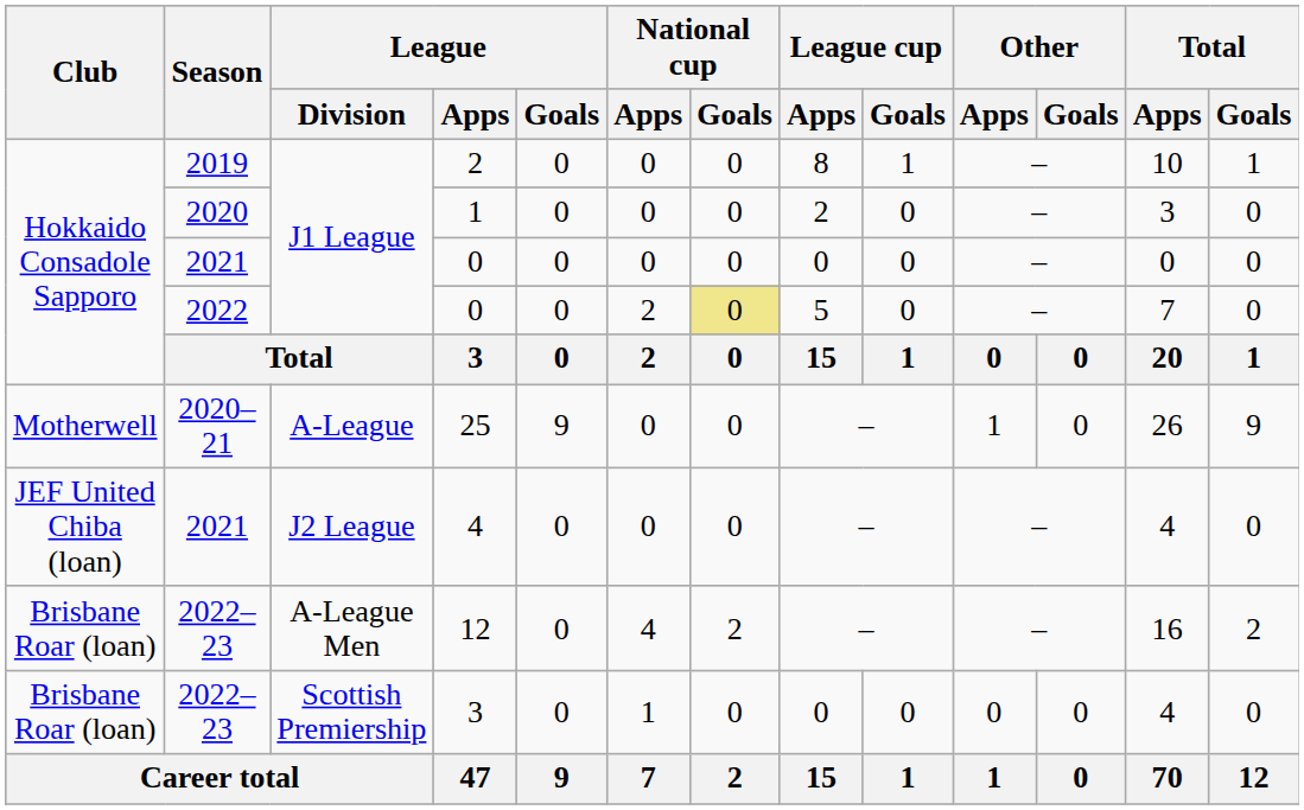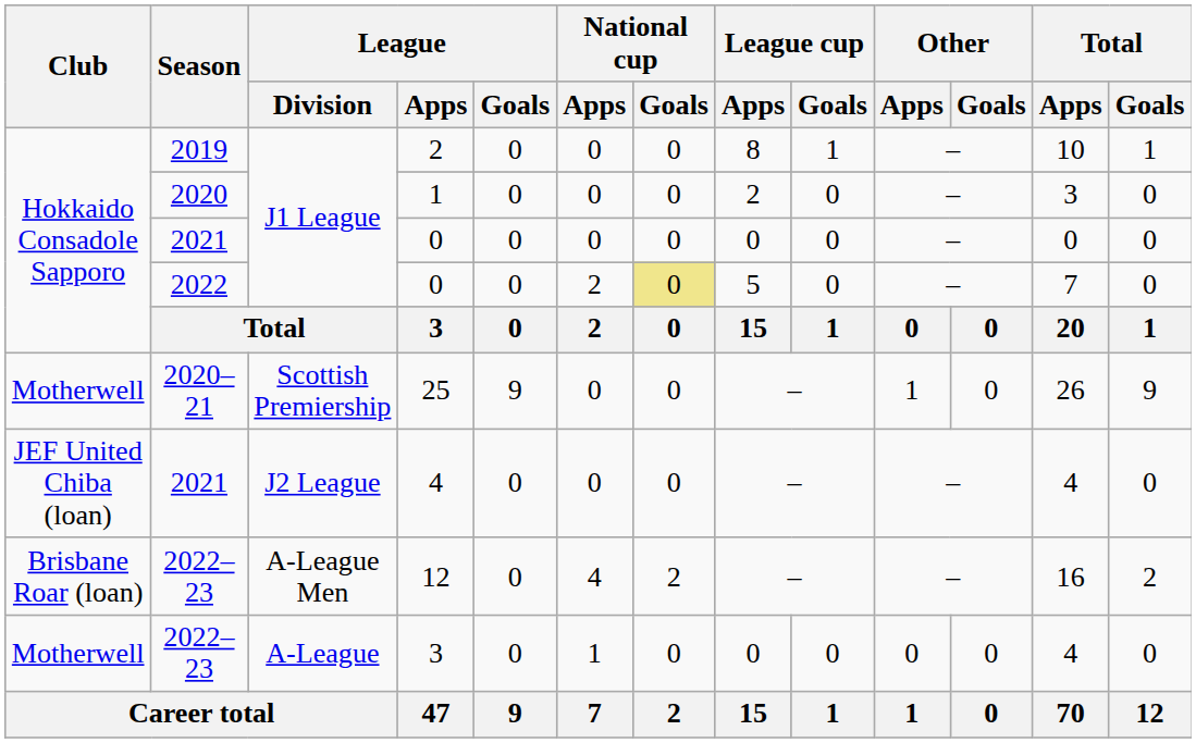 <table class="wikitable" style="text-align:center">
 <tr>
 <th rowspan=2>Club</th>
 <th rowspan=2>Season</th>
 <th colspan=3>League</th>
 <th colspan=2>National cup</th>
 <th colspan=2>League cup</th>
 <th colspan=2>Other</th>
 <th colspan=2>Total</th>
 </tr>
 <tr>
 <th>Division</th>
 <th>Apps</th>
 <th>Goals</th>
 <th>Apps</th>
 <th>Goals</th>
 <th>Apps</th>
 <th>Goals</th>
 <th>Apps</th>
 <th>Goals</th>
 <th>Apps</th>
 <th>Goals</th>
 </tr>
 <tr>
 <td rowspan="5"><a href='#'>Hokkaido Consadole Sapporo</a></td>
 <td><a href='#'>2019</a></td>
 <td rowspan="4"><a href='#'>J1 League</a></td>
 <td>2</td>
 <td>0</td>
 <td>0</td>
 <td>0</td>
 <td>8</td>
 <td>1</td>
 <td colspan="2">–</td>
 <td>10</td>
 <td>1</td>
 </tr>
 <tr>
 <td><a href='#'>2020</a></td>
 <td>1</td>
 <td>0</td>
 <td>0</td>
 <td>0</td>
 <td>2</td>
 <td>0</td>
 <td colspan="2">–</td>
 <td>3</td>
 <td>0</td>
 </tr>
 <tr>
 <td><a href='#'>2021</a></td>
 <td>0</td>
 <td>0</td>
 <td>0</td>
 <td>0</td>
 <td>0</td>
 <td>0</td>
 <td colspan="2">–</td>
 <td>0</td>
 <td>0</td>
 </tr>
 <tr>
 <td><a href='#'>2022</a></td>
 <td>0</td>
 <td>0</td>
 <td>2</td>
 <td style="background: khaki;">0</td>
 <td>5</td>
 <td>0</td>
 <td colspan="2">–</td>
 <td>7</td>
 <td>0</td>
 </tr>
 <tr>
 <th colspan="2">Total</th>
 <th>3</th>
 <th>0</th>
 <th>2</th>
 <th>0</th>
 <th>15</th>
 <th>1</th>
 <th>0</th>
 <th>0</th>
 <th>20</th>
 <th>1</th>
 </tr>
 <tr>
 <td><a href='#'>Motherwell</a></td>
 <td><a href='#'>2020–21</a></td>
-<td><a href='#'>A-League</a></td>
+<td><a href='#'>Scottish Premiership</a></td>
 <td>25</td>
 <td>9</td>
 <td>0</td>
 <td>0</td>
 <td colspan="2">–</td>
 <td>1</td>
 <td>0</td>
 <td>26</td>
 <td>9</td>
 </tr>
 <tr>
 <td><a href='#'>JEF United Chiba</a> (loan)</td>
 <td><a href='#'>2021</a></td>
 <td><a href='#'>J2 League</a></td>
 <td>4</td>
 <td>0</td>
 <td>0</td>
 <td>0</td>
 <td colspan="2">–</td>
 <td colspan="2">–</td>
 <td>4</td>
 <td>0</td>
 </tr>
 <tr>
 <td><a href='#'>Brisbane Roar</a> (loan)</td>
 <td><a href='#'>2022–23</a></td>
 <td>A-League Men</td>
 <td>12</td>
 <td>0</td>
 <td>4</td>
 <td>2</td>
 <td colspan="2">–</td>
 <td colspan="2">–</td>
 <td>16</td>
 <td>2</td>
 </tr>
 <tr>
-<td><a href='#'>Brisbane Roar</a> (loan)</td>
+<td><a href='#'>Motherwell</a></td>
 <td><a href='#'>2022–23</a></td>
-<td><a href='#'>Scottish Premiership</a></td>
+<td><a href='#'>A-League</a></td>
 <td>3</td>
 <td>0</td>
 <td>1</td>
 <td>0</td>
 <td>0</td>
 <td>0</td>
 <td>0</td>
 <td>0</td>
 <td>4</td>
 <td>0</td>
 </tr>
 <tr>
 <th colspan=3>Career total</th>
 <th>47</th>
 <th>9</th>
 <th>7</th>
 <th>2</th>
 <th>15</th>
 <th>1</th>
 <th>1</th>
 <th>0</th>
 <th>70</th>
 <th>12</th>
 </tr>
 </table>
